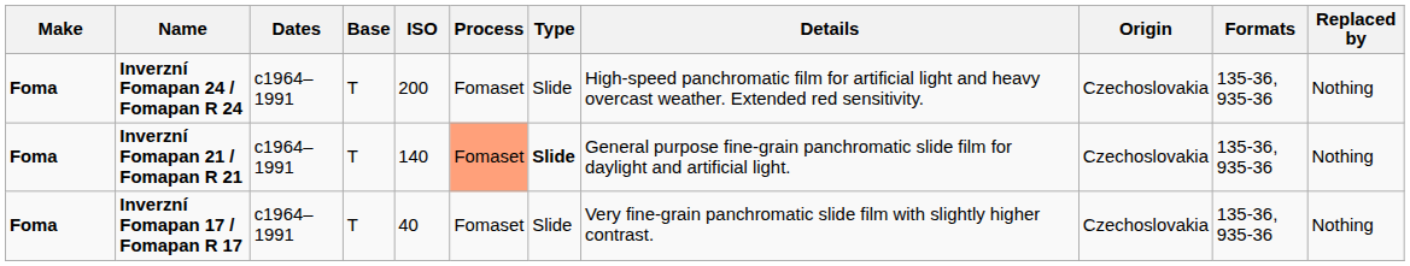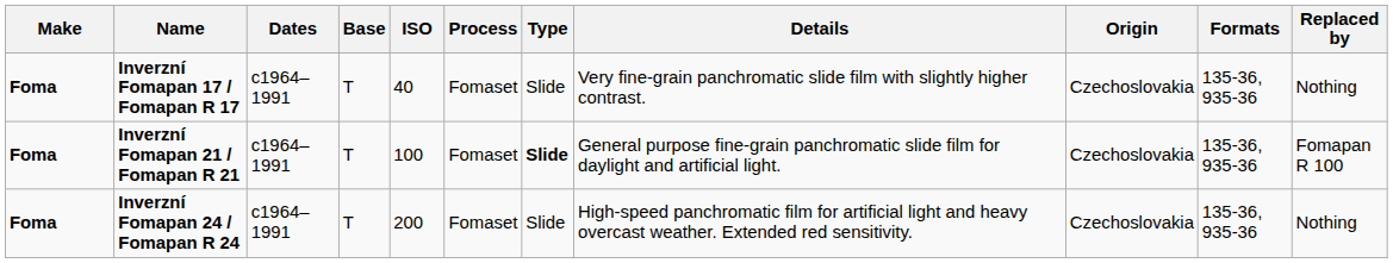 <table class="wikitable">
 <tr>
 <th scope="col" style="width: 100px;">Make</th>
 <th scope="col" style="width: 120px;">Name</th>
 <th scope="col" style="width: 80px;">Dates</th>
 <th scope="col" style="width: 30px;">Base</th>
 <th scope="col" style="width: 45px;">ISO</th>
 <th scope="col" style="width: 40px;">Process</th>
 <th scope="col" style="width: 40px;">Type</th>
 <th scope="col" style="width: 500px;">Details</th>
 <th scope="col" style="width: 60px;">Origin</th>
 <th scope="col" style="width: 80px;">Formats</th>
 <th scope="col" style="width: 80px;">Replaced by</th>
 </tr>
 <tr>
 <td><strong>Foma</strong></td>
+<td><strong>Inverzní Fomapan 17 / Fomapan R 17</strong></td>
+<td>c1964–1991</td>
+<td>T</td>
+<td>40</td>
+<td>Fomaset</td>
+<td>Slide</td>
+<td>Very fine-grain panchromatic slide film with slightly higher contrast.</td>
+<td>Czechoslovakia</td>
+<td>135-36, 935-36</td>
+<td>Nothing</td>
+</tr>
+<tr>
+<td><strong>Foma</strong></td>
+<td><strong>Inverzní Fomapan 21 / Fomapan R 21</strong></td>
+<td>c1964–1991</td>
+<td>T</td>
+<td>100</td>
+<td>Fomaset</td>
+<td><strong>Slide</strong></td>
+<td>General purpose fine-grain panchromatic slide film for daylight and artificial light.</td>
+<td>Czechoslovakia</td>
+<td>135-36, 935-36</td>
+<td>Fomapan R 100</td>
+</tr>
+<tr>
+<td><strong>Foma</strong></td>
 <td><strong>Inverzní Fomapan 24 / Fomapan R 24</strong></td>
 <td>c1964–1991</td>
 <td>T</td>
 <td>200</td>
 <td>Fomaset</td>
 <td>Slide</td>
 <td>High-speed panchromatic film for artificial light and heavy overcast weather. Extended red sensitivity.</td>
 <td>Czechoslovakia</td>
 <td>135-36, 935-36</td>
 <td>Nothing</td>
 </tr>
-<tr>
-<td><strong>Foma</strong></td>
-<td><strong>Inverzní Fomapan 21 / Fomapan R 21</strong></td>
-<td>c1964–1991</td>
-<td>T</td>
-<td>140</td>
-<td style="background: lightsalmon;">Fomaset</td>
-<td><strong>Slide</strong></td>
-<td>General purpose fine-grain panchromatic slide film for daylight and artificial light.</td>
-<td>Czechoslovakia</td>
-<td>135-36, 935-36</td>
-<td>Nothing</td>
-</tr>
-<tr>
-<td><strong>Foma</strong></td>
-<td><strong>Inverzní Fomapan 17 / Fomapan R 17</strong></td>
-<td>c1964–1991</td>
-<td>T</td>
-<td>40</td>
-<td>Fomaset</td>
-<td>Slide</td>
-<td>Very fine-grain panchromatic slide film with slightly higher contrast.</td>
-<td>Czechoslovakia</td>
-<td>135-36, 935-36</td>
-<td>Nothing</td>
-</tr>
 </table>
